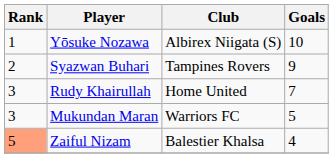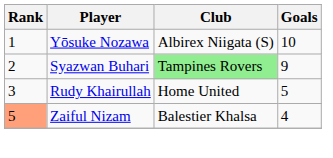 <table class="wikitable plainrowheaders sortable" style="font-size:95%">
 <tr>
 <th>Rank</th>
 <th>Player</th>
 <th>Club</th>
 <th>Goals</th>
 </tr>
 <tr>
 <td>1</td>
 <td align="left"> <a href='#'>Yōsuke Nozawa</a></td>
 <td align="left">Albirex Niigata (S)</td>
 <td>10</td>
 </tr>
 <tr>
 <td>2</td>
 <td align="left"> <a href='#'>Syazwan Buhari</a></td>
-<td align="left">Tampines Rovers</td>
+<td align="left" style="background: lightgreen;">Tampines Rovers</td>
 <td>9</td>
 </tr>
 <tr>
 <td>3</td>
 <td align="left"> <a href='#'>Rudy Khairullah</a></td>
 <td align="left">Home United</td>
-<td>7</td>
-</tr>
-<tr>
-<td>3</td>
-<td align="left"> <a href='#'>Mukundan Maran</a></td>
-<td align="left">Warriors FC</td>
 <td>5</td>
 </tr>
 <tr>
 <td style="background: lightsalmon;">5</td>
 <td align="left"> <a href='#'>Zaiful Nizam</a></td>
 <td align="left">Balestier Khalsa</td>
 <td>4</td>
 </tr>
 <tr>
 </tr>
 </table>
